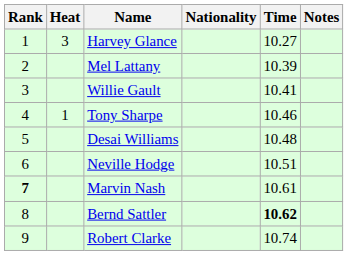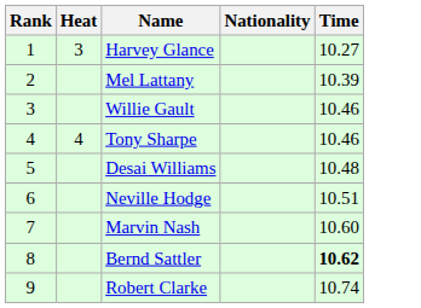 <table class="wikitable sortable" style="text-align:center;font-size:95%">
 <tr>
 <th>Rank</th>
 <th>Heat</th>
 <th>Name</th>
 <th>Nationality</th>
 <th>Time</th>
-<th>Notes</th>
 </tr>
 <tr bgcolor=ddffdd>
 <td>1</td>
 <td>3</td>
 <td align=left><a href='#'>Harvey Glance</a></td>
 <td align=left></td>
 <td>10.27</td>
-<td></td>
 </tr>
 <tr bgcolor=ddffdd>
 <td>2</td>
 <td></td>
 <td align=left><a href='#'>Mel Lattany</a></td>
 <td align=left></td>
 <td>10.39</td>
-<td></td>
 </tr>
 <tr bgcolor=ddffdd>
 <td>3</td>
 <td></td>
 <td align=left><a href='#'>Willie Gault</a></td>
 <td align=left></td>
-<td>10.41</td>
-<td></td>
+<td>10.46</td>
 </tr>
 <tr bgcolor=ddffdd>
 <td>4</td>
-<td>1</td>
+<td>4</td>
 <td align=left><a href='#'>Tony Sharpe</a></td>
 <td align=left></td>
 <td>10.46</td>
-<td></td>
 </tr>
 <tr bgcolor=ddffdd>
 <td>5</td>
 <td></td>
 <td align=left><a href='#'>Desai Williams</a></td>
 <td align=left></td>
 <td>10.48</td>
-<td></td>
 </tr>
 <tr bgcolor=ddffdd>
 <td>6</td>
 <td></td>
 <td align=left><a href='#'>Neville Hodge</a></td>
 <td align=left></td>
 <td>10.51</td>
-<td></td>
 </tr>
 <tr bgcolor=ddffdd>
-<td><strong>7</strong></td>
+<td>7</td>
 <td></td>
 <td align=left><a href='#'>Marvin Nash</a></td>
 <td align=left></td>
-<td>10.61</td>
-<td></td>
+<td>10.60</td>
 </tr>
 <tr bgcolor=ddffdd>
 <td>8</td>
 <td></td>
 <td align=left><a href='#'>Bernd Sattler</a></td>
 <td align=left></td>
 <td><strong>10.62</strong></td>
-<td></td>
 </tr>
 <tr bgcolor=ddffdd>
 <td>9</td>
 <td></td>
 <td align=left><a href='#'>Robert Clarke</a></td>
 <td align=left></td>
 <td>10.74</td>
-<td></td>
 </tr>
 </table>
